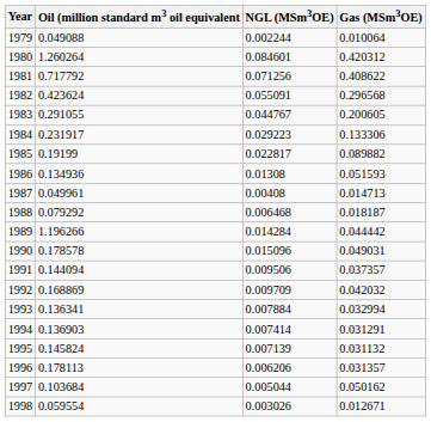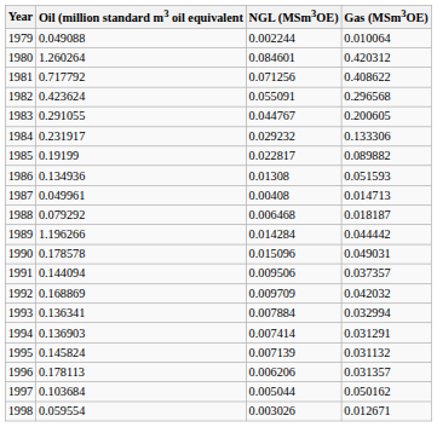 <table class="wikitable">
 <tr>
 <th>Year</th>
 <th>Oil (million standard m<sup>3</sup>  oil equivalent</th>
 <th>NGL (MSm<sup>3</sup>OE)</th>
 <th>Gas (MSm<sup>3</sup>OE)</th>
 </tr>
 <tr>
 <td>1979</td>
 <td>0.049088</td>
 <td>0.002244</td>
 <td>0.010064</td>
 </tr>
 <tr>
 <td>1980</td>
 <td>1.260264</td>
 <td>0.084601</td>
 <td>0.420312</td>
 </tr>
 <tr>
 <td>1981</td>
 <td>0.717792</td>
 <td>0.071256</td>
 <td>0.408622</td>
 </tr>
 <tr>
 <td>1982</td>
 <td>0.423624</td>
 <td>0.055091</td>
 <td>0.296568</td>
 </tr>
 <tr>
 <td>1983</td>
 <td>0.291055</td>
 <td>0.044767</td>
 <td>0.200605</td>
 </tr>
 <tr>
 <td>1984</td>
 <td>0.231917</td>
-<td>0.029223</td>
+<td>0.029232</td>
 <td>0.133306</td>
 </tr>
 <tr>
 <td>1985</td>
 <td>0.19199</td>
 <td>0.022817</td>
 <td>0.089882</td>
 </tr>
 <tr>
 <td>1986</td>
 <td>0.134936</td>
 <td>0.01308</td>
 <td>0.051593</td>
 </tr>
 <tr>
 <td>1987</td>
 <td>0.049961</td>
 <td>0.00408</td>
 <td>0.014713</td>
 </tr>
 <tr>
 <td>1988</td>
 <td>0.079292</td>
 <td>0.006468</td>
 <td>0.018187</td>
 </tr>
 <tr>
 <td>1989</td>
 <td>1.196266</td>
 <td>0.014284</td>
 <td>0.044442</td>
 </tr>
 <tr>
 <td>1990</td>
 <td>0.178578</td>
 <td>0.015096</td>
 <td>0.049031</td>
 </tr>
 <tr>
 <td>1991</td>
 <td>0.144094</td>
 <td>0.009506</td>
 <td>0.037357</td>
 </tr>
 <tr>
 <td>1992</td>
 <td>0.168869</td>
 <td>0.009709</td>
 <td>0.042032</td>
 </tr>
 <tr>
 <td>1993</td>
 <td>0.136341</td>
 <td>0.007884</td>
 <td>0.032994</td>
 </tr>
 <tr>
 <td>1994</td>
 <td>0.136903</td>
 <td>0.007414</td>
 <td>0.031291</td>
 </tr>
 <tr>
 <td>1995</td>
 <td>0.145824</td>
 <td>0.007139</td>
 <td>0.031132</td>
 </tr>
 <tr>
 <td>1996</td>
 <td>0.178113</td>
 <td>0.006206</td>
 <td>0.031357</td>
 </tr>
 <tr>
 <td>1997</td>
 <td>0.103684</td>
 <td>0.005044</td>
 <td>0.050162</td>
 </tr>
 <tr>
 <td>1998</td>
 <td>0.059554</td>
 <td>0.003026</td>
 <td>0.012671</td>
 </tr>
 </table>
